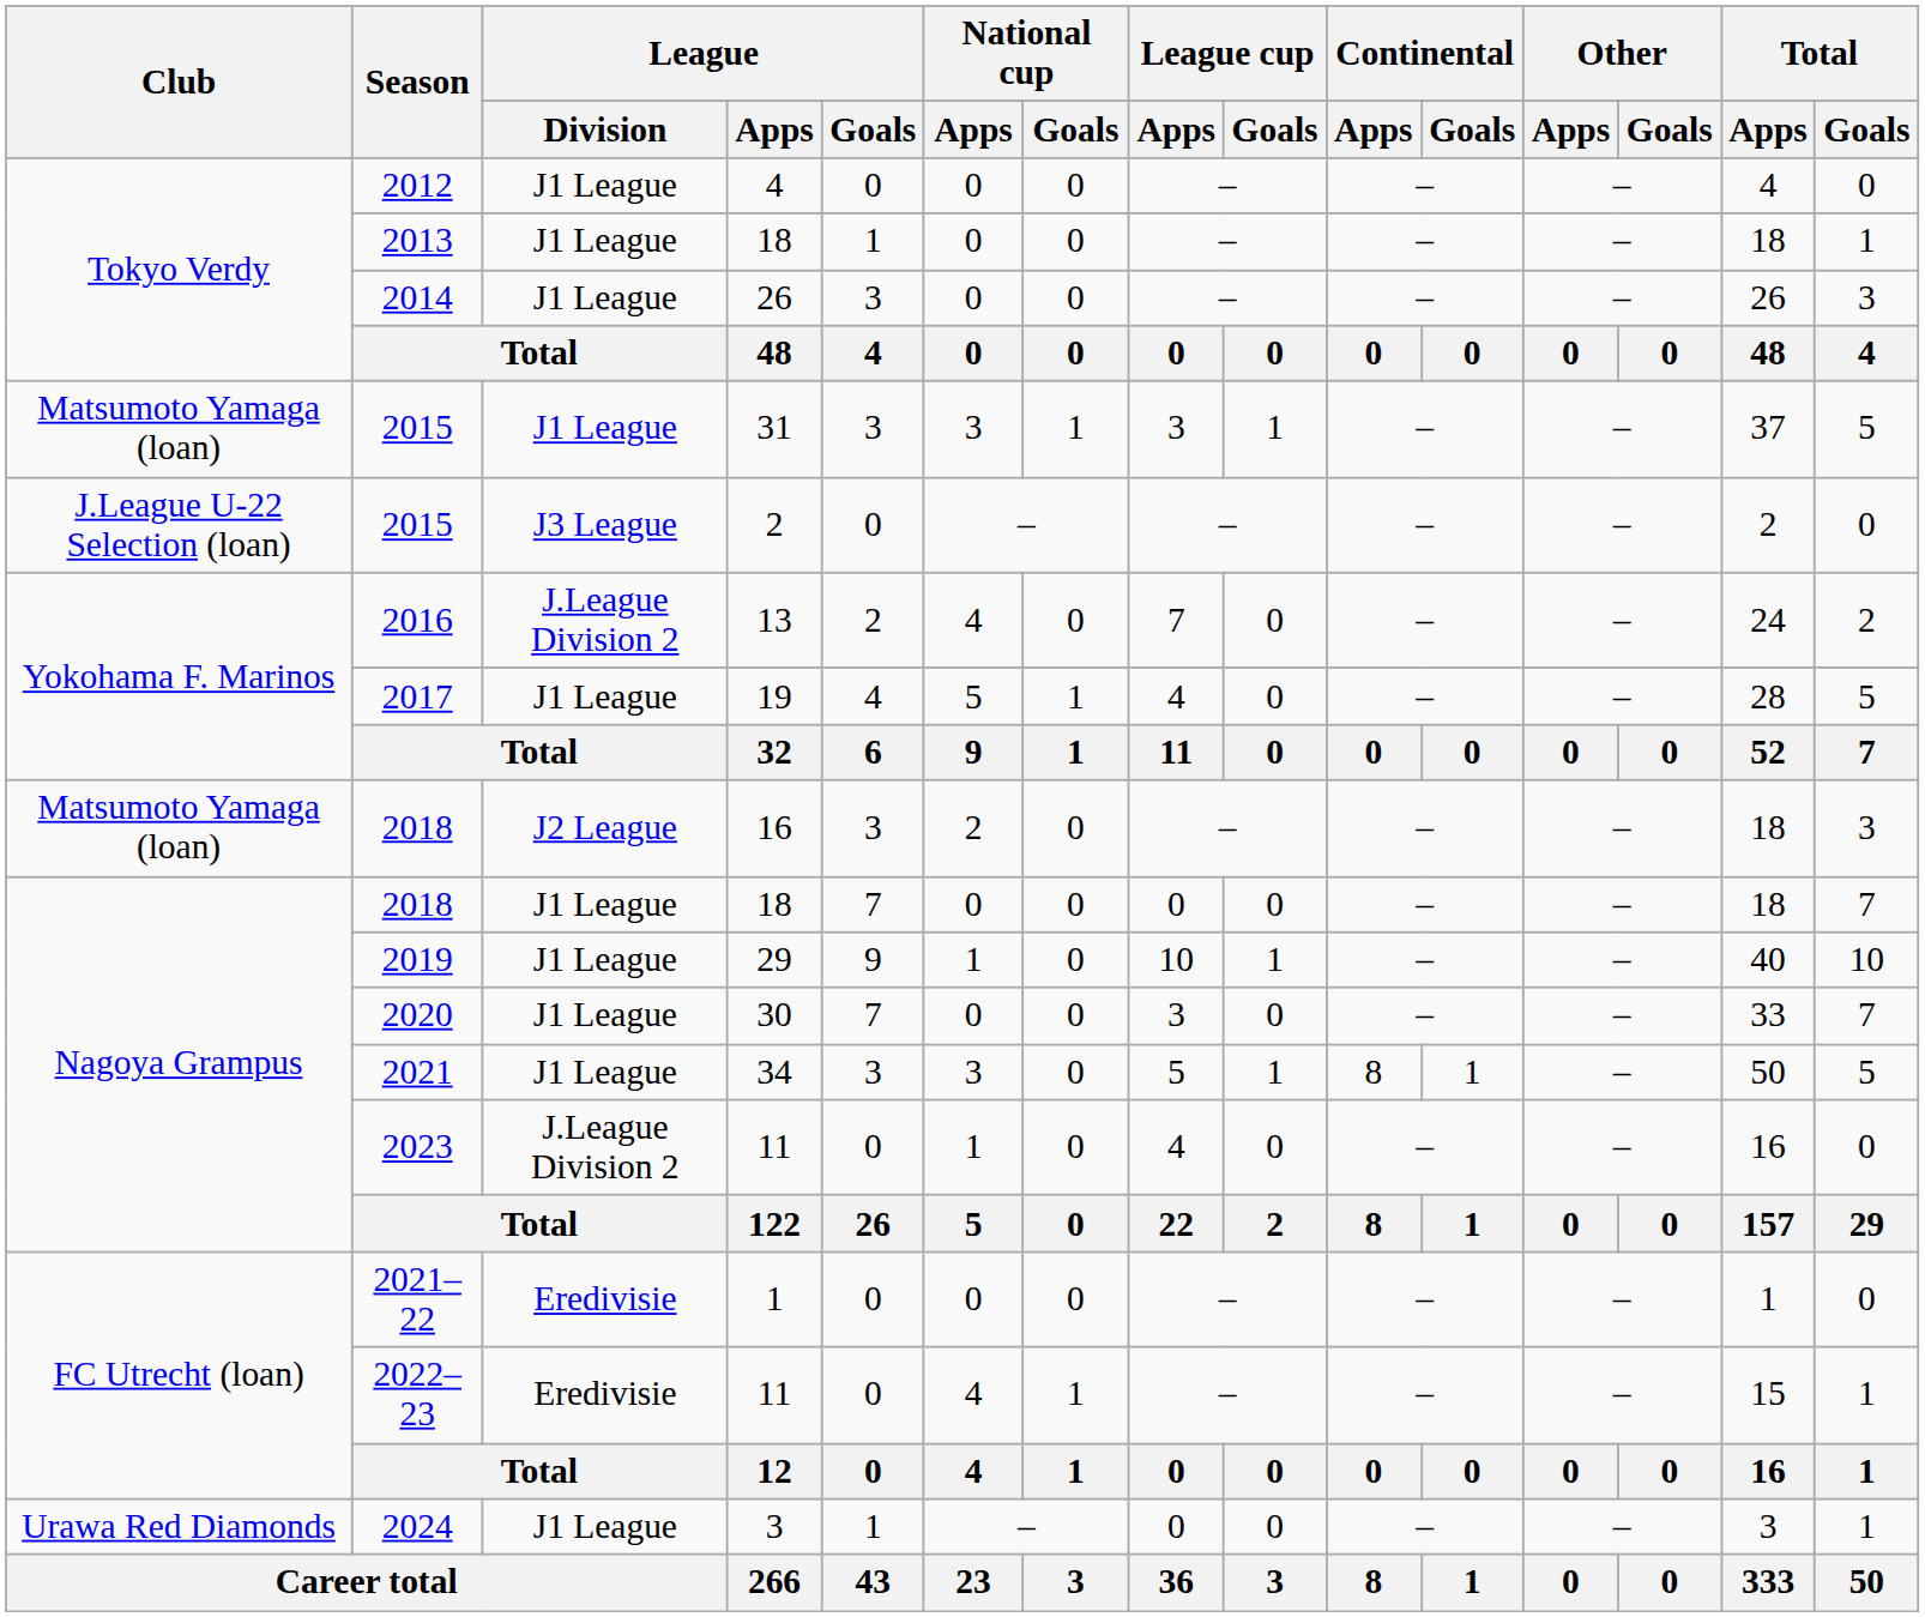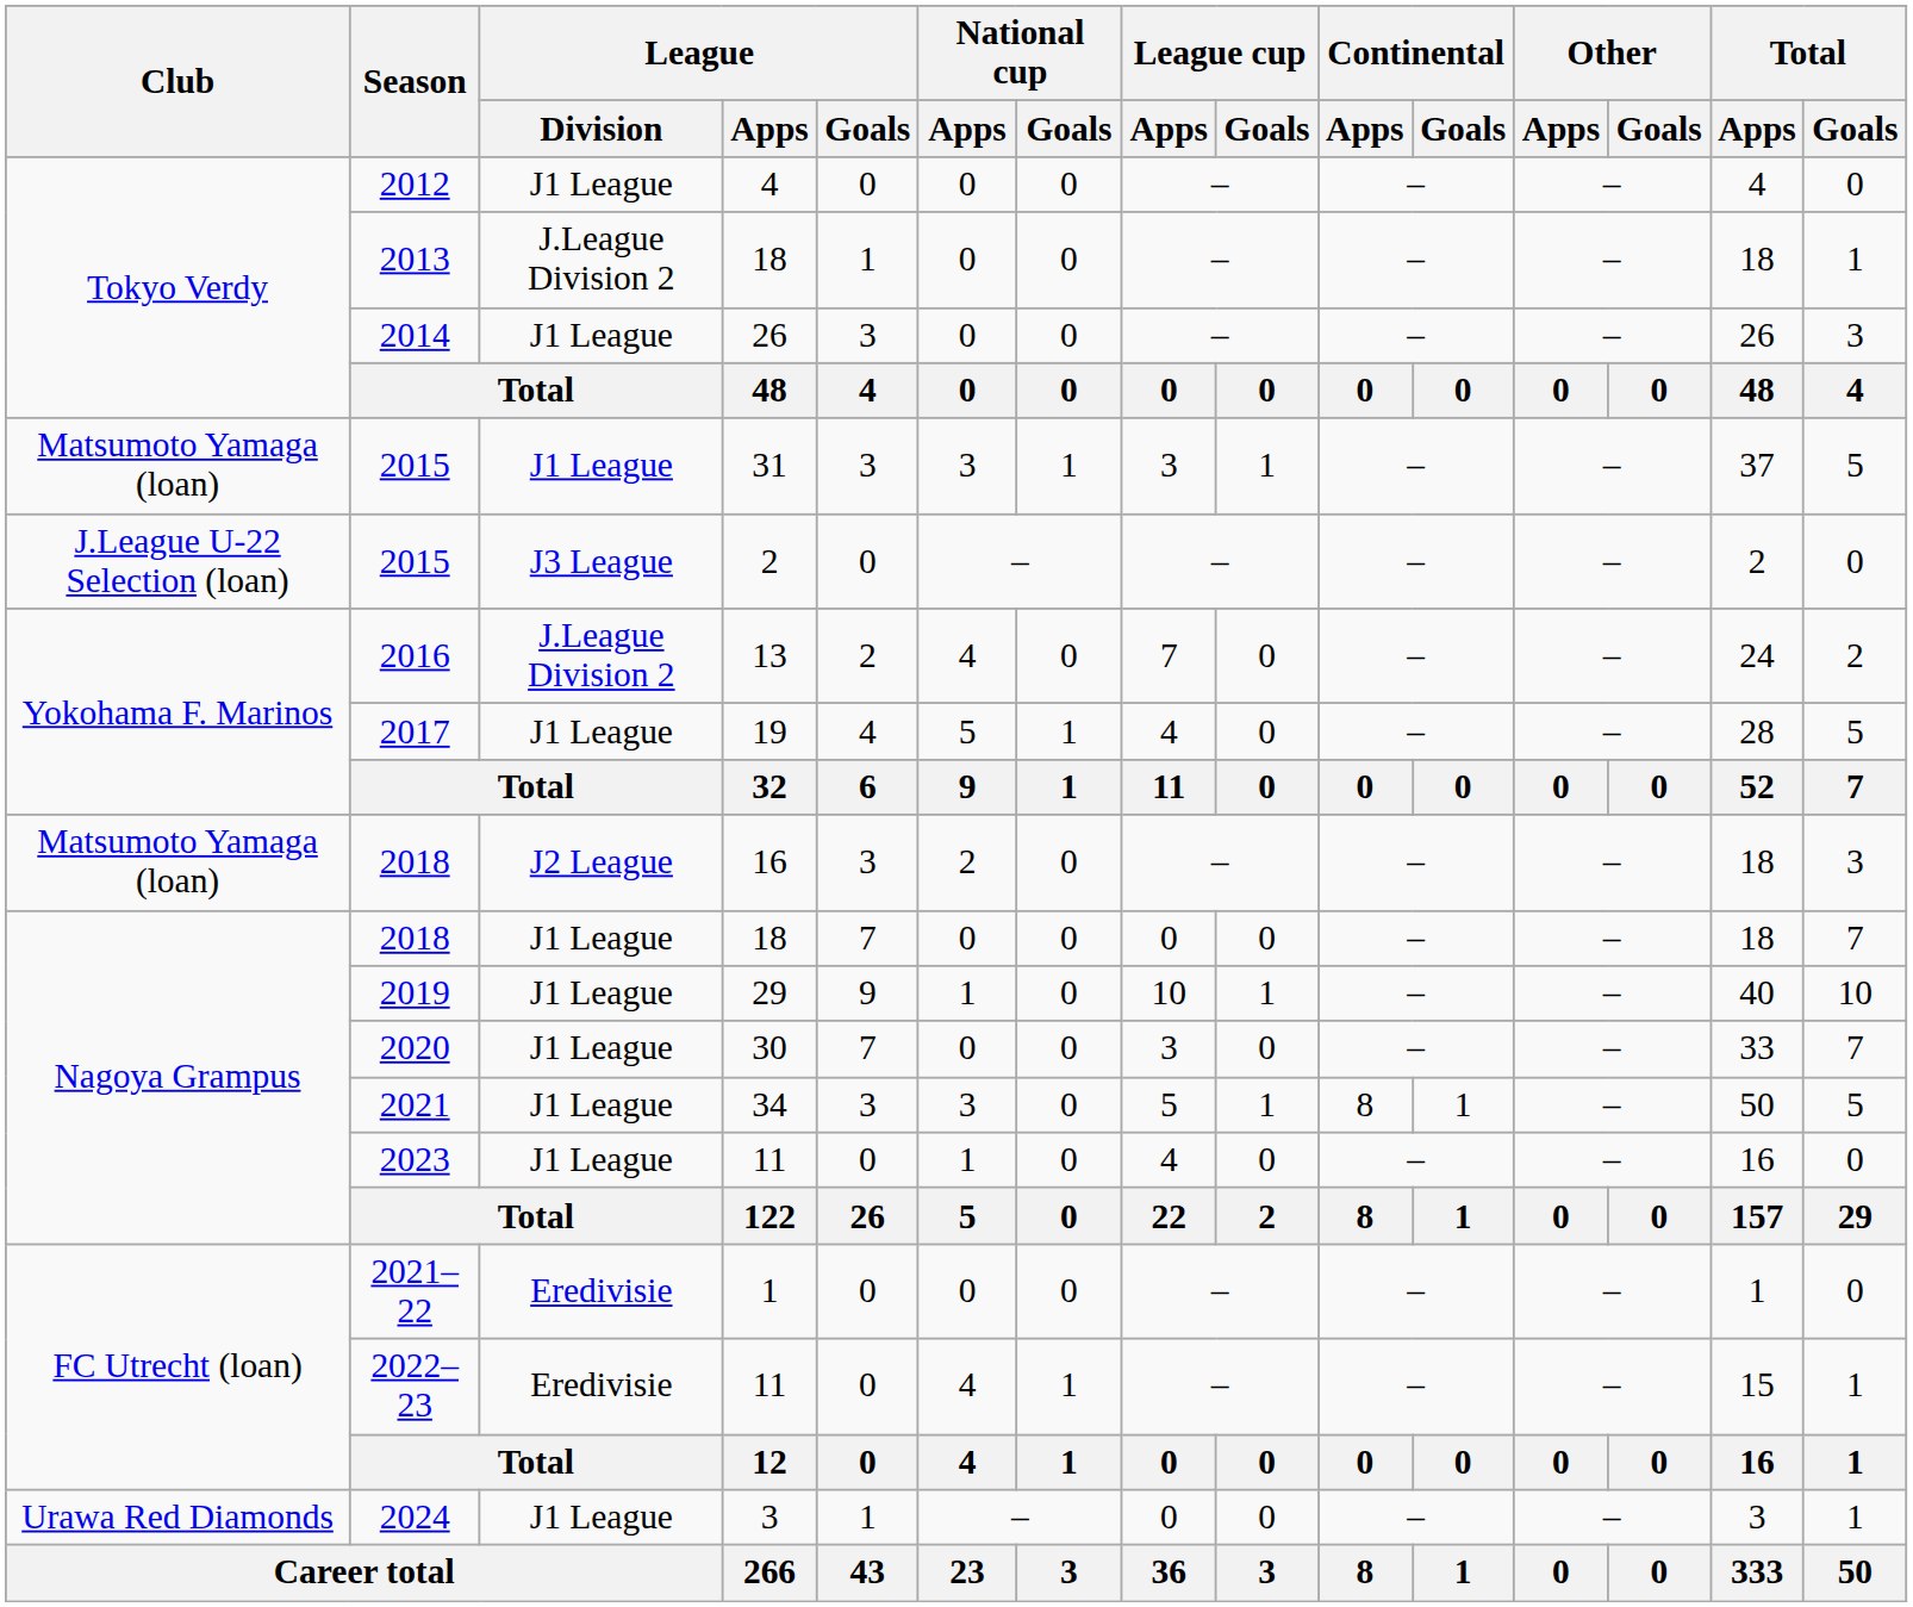 <table class="wikitable" style="text-align: center">
 <tr>
 <th rowspan="2">Club</th>
 <th rowspan="2">Season</th>
 <th colspan="3">League</th>
 <th colspan="2">National cup</th>
 <th colspan="2">League cup</th>
 <th colspan="2">Continental</th>
 <th colspan="2">Other</th>
 <th colspan="2">Total</th>
 </tr>
 <tr>
 <th>Division</th>
 <th>Apps</th>
 <th>Goals</th>
 <th>Apps</th>
 <th>Goals</th>
 <th>Apps</th>
 <th>Goals</th>
 <th>Apps</th>
 <th>Goals</th>
 <th>Apps</th>
 <th>Goals</th>
 <th>Apps</th>
 <th>Goals</th>
 </tr>
 <tr>
 <td rowspan="4"><a href='#'>Tokyo Verdy</a></td>
 <td><a href='#'>2012</a></td>
 <td>J1 League</td>
 <td>4</td>
 <td>0</td>
 <td>0</td>
 <td>0</td>
 <td colspan="2">–</td>
 <td colspan="2">–</td>
 <td colspan="2">–</td>
 <td>4</td>
 <td>0</td>
 </tr>
 <tr>
 <td><a href='#'>2013</a></td>
-<td>J1 League</td>
+<td>J.League Division 2</td>
 <td>18</td>
 <td>1</td>
 <td>0</td>
 <td>0</td>
 <td colspan="2">–</td>
 <td colspan="2">–</td>
 <td colspan="2">–</td>
 <td>18</td>
 <td>1</td>
 </tr>
 <tr>
 <td><a href='#'>2014</a></td>
 <td>J1 League</td>
 <td>26</td>
 <td>3</td>
 <td>0</td>
 <td>0</td>
 <td colspan="2">–</td>
 <td colspan="2">–</td>
 <td colspan="2">–</td>
 <td>26</td>
 <td>3</td>
 </tr>
 <tr>
 <th colspan="2">Total</th>
 <th>48</th>
 <th>4</th>
 <th>0</th>
 <th>0</th>
 <th>0</th>
 <th>0</th>
 <th>0</th>
 <th>0</th>
 <th>0</th>
 <th>0</th>
 <th>48</th>
 <th>4</th>
 </tr>
 <tr>
 <td><a href='#'>Matsumoto Yamaga</a> (loan)</td>
 <td><a href='#'>2015</a></td>
 <td><a href='#'>J1 League</a></td>
 <td>31</td>
 <td>3</td>
 <td>3</td>
 <td>1</td>
 <td>3</td>
 <td>1</td>
 <td colspan="2">–</td>
 <td colspan="2">–</td>
 <td>37</td>
 <td>5</td>
 </tr>
 <tr>
 <td><a href='#'>J.League U-22 Selection</a> (loan)</td>
 <td><a href='#'>2015</a></td>
 <td><a href='#'>J3 League</a></td>
 <td>2</td>
 <td>0</td>
 <td colspan="2">–</td>
 <td colspan="2">–</td>
 <td colspan="2">–</td>
 <td colspan="2">–</td>
 <td>2</td>
 <td>0</td>
 </tr>
 <tr>
 <td rowspan="3"><a href='#'>Yokohama F. Marinos</a></td>
 <td><a href='#'>2016</a></td>
 <td><a href='#'>J.League Division 2</a></td>
 <td>13</td>
 <td>2</td>
 <td>4</td>
 <td>0</td>
 <td>7</td>
 <td>0</td>
 <td colspan="2">–</td>
 <td colspan="2">–</td>
 <td>24</td>
 <td>2</td>
 </tr>
 <tr>
 <td><a href='#'>2017</a></td>
 <td>J1 League</td>
 <td>19</td>
 <td>4</td>
 <td>5</td>
 <td>1</td>
 <td>4</td>
 <td>0</td>
 <td colspan="2">–</td>
 <td colspan="2">–</td>
 <td>28</td>
 <td>5</td>
 </tr>
 <tr>
 <th colspan="2">Total</th>
 <th>32</th>
 <th>6</th>
 <th>9</th>
 <th>1</th>
 <th>11</th>
 <th>0</th>
 <th>0</th>
 <th>0</th>
 <th>0</th>
 <th>0</th>
 <th>52</th>
 <th>7</th>
 </tr>
 <tr>
 <td><a href='#'>Matsumoto Yamaga</a> (loan)</td>
 <td><a href='#'>2018</a></td>
 <td><a href='#'>J2 League</a></td>
 <td>16</td>
 <td>3</td>
 <td>2</td>
 <td>0</td>
 <td colspan="2">–</td>
 <td colspan="2">–</td>
 <td colspan="2">–</td>
 <td>18</td>
 <td>3</td>
 </tr>
 <tr>
 <td rowspan="6"><a href='#'>Nagoya Grampus</a></td>
 <td><a href='#'>2018</a></td>
 <td>J1 League</td>
 <td>18</td>
 <td>7</td>
 <td>0</td>
 <td>0</td>
 <td>0</td>
 <td>0</td>
 <td colspan="2">–</td>
 <td colspan="2">–</td>
 <td>18</td>
 <td>7</td>
 </tr>
 <tr>
 <td><a href='#'>2019</a></td>
 <td>J1 League</td>
 <td>29</td>
 <td>9</td>
 <td>1</td>
 <td>0</td>
 <td>10</td>
 <td>1</td>
 <td colspan="2">–</td>
 <td colspan="2">–</td>
 <td>40</td>
 <td>10</td>
 </tr>
 <tr>
 <td><a href='#'>2020</a></td>
 <td>J1 League</td>
 <td>30</td>
 <td>7</td>
 <td>0</td>
 <td>0</td>
 <td>3</td>
 <td>0</td>
 <td colspan="2">–</td>
 <td colspan="2">–</td>
 <td>33</td>
 <td>7</td>
 </tr>
 <tr>
 <td><a href='#'>2021</a></td>
 <td>J1 League</td>
 <td>34</td>
 <td>3</td>
 <td>3</td>
 <td>0</td>
 <td>5</td>
 <td>1</td>
 <td>8</td>
 <td>1</td>
 <td colspan="2">–</td>
 <td>50</td>
 <td>5</td>
 </tr>
 <tr>
 <td><a href='#'>2023</a></td>
-<td>J.League Division 2</td>
+<td>J1 League</td>
 <td>11</td>
 <td>0</td>
 <td>1</td>
 <td>0</td>
 <td>4</td>
 <td>0</td>
 <td colspan="2">–</td>
 <td colspan="2">–</td>
 <td>16</td>
 <td>0</td>
 </tr>
 <tr>
 <th colspan="2">Total</th>
 <th>122</th>
 <th>26</th>
 <th>5</th>
 <th>0</th>
 <th>22</th>
 <th>2</th>
 <th>8</th>
 <th>1</th>
 <th>0</th>
 <th>0</th>
 <th>157</th>
 <th>29</th>
 </tr>
 <tr>
 <td rowspan="3"><a href='#'>FC Utrecht</a> (loan)</td>
 <td><a href='#'>2021–22</a></td>
 <td><a href='#'>Eredivisie</a></td>
 <td>1</td>
 <td>0</td>
 <td>0</td>
 <td>0</td>
 <td colspan="2">–</td>
 <td colspan="2">–</td>
 <td colspan="2">–</td>
 <td>1</td>
 <td>0</td>
 </tr>
 <tr>
 <td><a href='#'>2022–23</a></td>
 <td>Eredivisie</td>
 <td>11</td>
 <td>0</td>
 <td>4</td>
 <td>1</td>
 <td colspan="2">–</td>
 <td colspan="2">–</td>
 <td colspan="2">–</td>
 <td>15</td>
 <td>1</td>
 </tr>
 <tr>
 <th colspan="2">Total</th>
 <th>12</th>
 <th>0</th>
 <th>4</th>
 <th>1</th>
 <th>0</th>
 <th>0</th>
 <th>0</th>
 <th>0</th>
 <th>0</th>
 <th>0</th>
 <th>16</th>
 <th>1</th>
 </tr>
 <tr>
 <td><a href='#'>Urawa Red Diamonds</a></td>
 <td><a href='#'>2024</a></td>
 <td>J1 League</td>
 <td>3</td>
 <td>1</td>
 <td colspan="2">–</td>
 <td>0</td>
 <td>0</td>
 <td colspan="2">–</td>
 <td colspan="2">–</td>
 <td>3</td>
 <td>1</td>
 </tr>
 <tr>
 <th colspan="3">Career total</th>
 <th>266</th>
 <th>43</th>
 <th>23</th>
 <th>3</th>
 <th>36</th>
 <th>3</th>
 <th>8</th>
 <th>1</th>
 <th>0</th>
 <th>0</th>
 <th>333</th>
 <th>50</th>
 </tr>
 </table>
